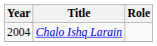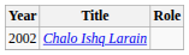 <table class="wikitable">
 <tr>
 <th>Year</th>
 <th>Title</th>
 <th>Role</th>
 </tr>
 <tr>
-<td>2004</td>
+<td>2002</td>
 <td><em><a href='#'>Chalo Ishq Larain</a></em></td>
 <td></td>
 </tr>
 <tr>
 </tr>
 </table>
